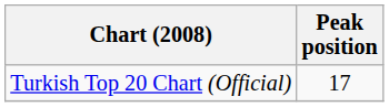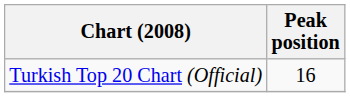 <table class="wikitable sortable">
 <tr>
 <th align="left">Chart (2008)</th>
 <th align="center">Peak<br>position</th>
 </tr>
 <tr>
 <td align="left"><a href='#'>Turkish Top 20 Chart</a> <em>(Official)</em></td>
-<td align="center">17</td>
+<td align="center">16</td>
 </tr>
 <tr>
 </tr>
 </table>
